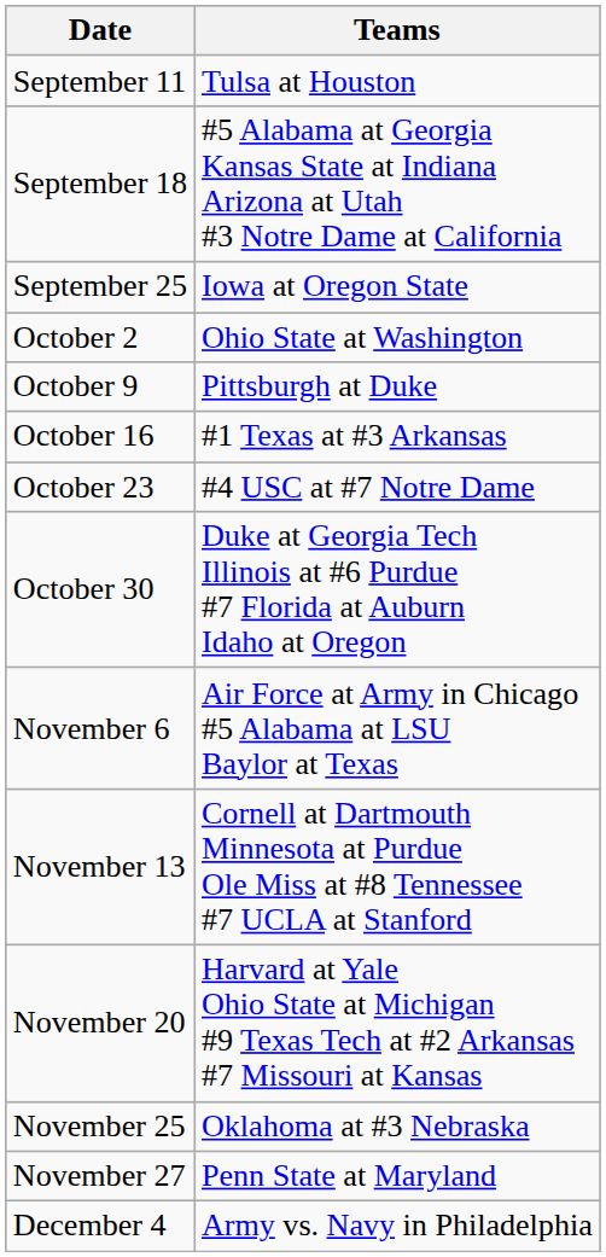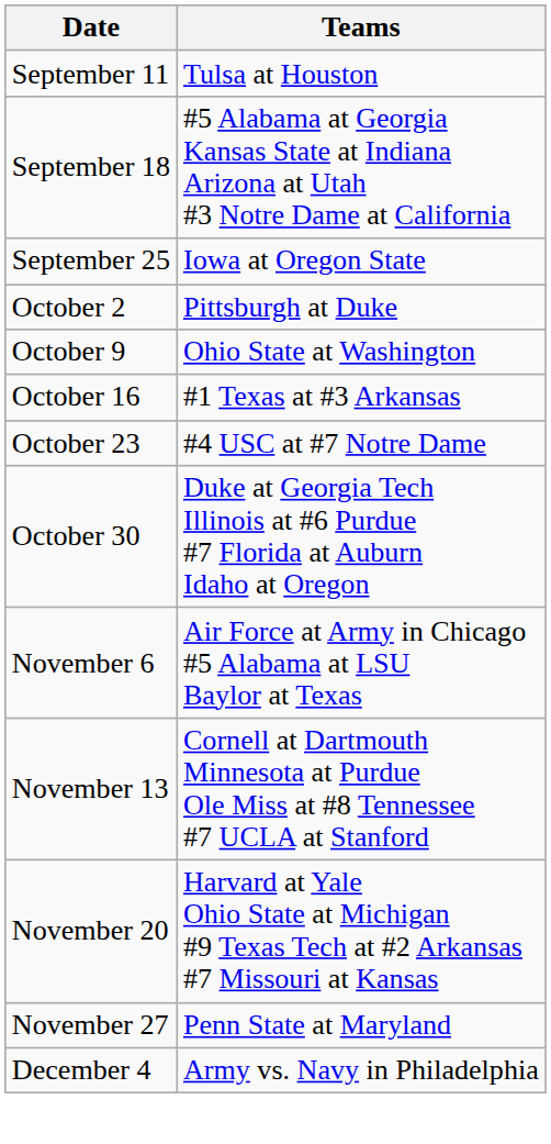 <table class="wikitable">
 <tr>
 <th>Date</th>
 <th>Teams</th>
 </tr>
 <tr>
 <td>September 11</td>
 <td><a href='#'>Tulsa</a> at <a href='#'>Houston</a></td>
 </tr>
 <tr>
 <td>September 18</td>
 <td>#5 <a href='#'>Alabama</a> at <a href='#'>Georgia</a><br><a href='#'>Kansas State</a> at <a href='#'>Indiana</a><br><a href='#'>Arizona</a> at <a href='#'>Utah</a><br>#3 <a href='#'>Notre Dame</a> at <a href='#'>California</a></td>
 </tr>
 <tr>
 <td>September 25</td>
 <td><a href='#'>Iowa</a> at <a href='#'>Oregon State</a></td>
 </tr>
 <tr>
 <td>October 2</td>
-<td><a href='#'>Ohio State</a> at <a href='#'>Washington</a></td>
+<td><a href='#'>Pittsburgh</a> at <a href='#'>Duke</a></td>
 </tr>
 <tr>
 <td>October 9</td>
-<td><a href='#'>Pittsburgh</a> at <a href='#'>Duke</a></td>
+<td><a href='#'>Ohio State</a> at <a href='#'>Washington</a></td>
 </tr>
 <tr>
 <td>October 16</td>
 <td>#1 <a href='#'>Texas</a> at #3 <a href='#'>Arkansas</a></td>
 </tr>
 <tr>
 <td>October 23</td>
 <td>#4 <a href='#'>USC</a> at #7 <a href='#'>Notre Dame</a></td>
 </tr>
 <tr>
 <td>October 30</td>
 <td><a href='#'>Duke</a> at <a href='#'>Georgia Tech</a><br><a href='#'>Illinois</a> at #6 <a href='#'>Purdue</a><br>#7 <a href='#'>Florida</a> at <a href='#'>Auburn</a><br><a href='#'>Idaho</a> at <a href='#'>Oregon</a></td>
 </tr>
 <tr>
 <td>November 6</td>
 <td><a href='#'>Air Force</a> at <a href='#'>Army</a> in Chicago<br>#5 <a href='#'>Alabama</a> at <a href='#'>LSU</a><br><a href='#'>Baylor</a> at <a href='#'>Texas</a></td>
 </tr>
 <tr>
 <td>November 13</td>
 <td><a href='#'>Cornell</a> at <a href='#'>Dartmouth</a><br><a href='#'>Minnesota</a> at <a href='#'>Purdue</a><br><a href='#'>Ole Miss</a> at #8 <a href='#'>Tennessee</a><br>#7 <a href='#'>UCLA</a> at <a href='#'>Stanford</a></td>
 </tr>
 <tr>
 <td>November 20</td>
 <td><a href='#'>Harvard</a> at <a href='#'>Yale</a><br><a href='#'>Ohio State</a> at <a href='#'>Michigan</a><br>#9 <a href='#'>Texas Tech</a> at #2 <a href='#'>Arkansas</a><br>#7 <a href='#'>Missouri</a> at <a href='#'>Kansas</a></td>
 </tr>
 <tr>
-<td>November 25</td>
-<td><a href='#'>Oklahoma</a> at #3 <a href='#'>Nebraska</a></td>
-</tr>
-<tr>
 <td>November 27</td>
 <td><a href='#'>Penn State</a> at <a href='#'>Maryland</a></td>
 </tr>
 <tr>
 <td>December 4</td>
 <td><a href='#'>Army</a> vs. <a href='#'>Navy</a> in Philadelphia</td>
 </tr>
 </table>
